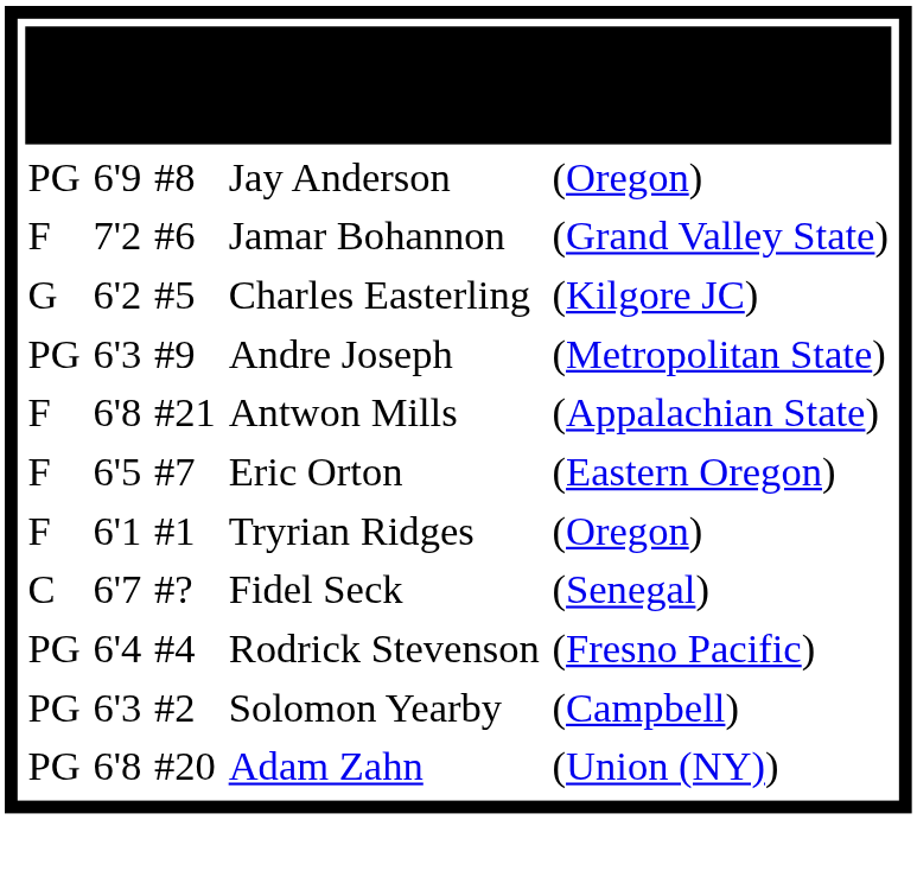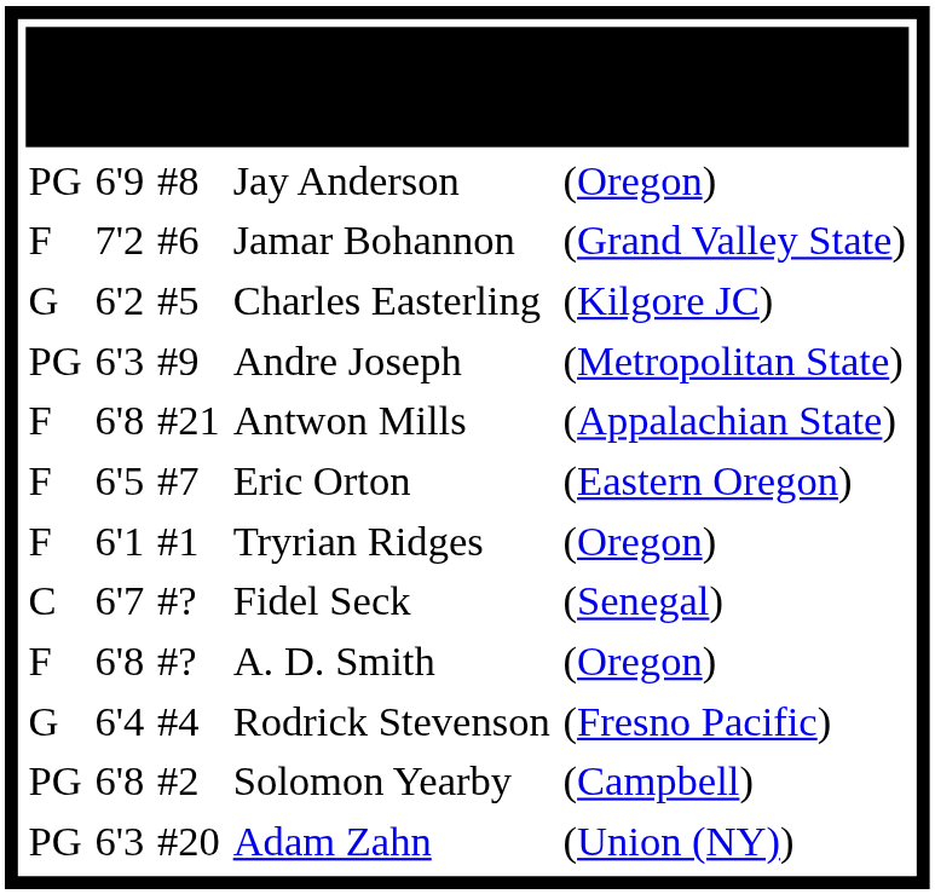 <table style="border:5px solid #000000;" cellspacing=3>
 <tr align="center" bgcolor="#000000">
 <td colspan=5><span><big><strong>Eugene Chargers</strong><br><strong>Current Roster</strong></big></span></td>
 </tr>
 <tr>
 <td>PG</td>
 <td>6'9</td>
 <td>#8</td>
 <td>Jay Anderson</td>
 <td>(<a href='#'>Oregon</a>)</td>
 </tr>
 <tr>
 <td>F</td>
 <td>7'2</td>
 <td>#6</td>
 <td>Jamar Bohannon</td>
 <td>(<a href='#'>Grand Valley State</a>)</td>
 </tr>
 <tr>
 <td>G</td>
 <td>6'2</td>
 <td>#5</td>
 <td>Charles Easterling</td>
 <td>(<a href='#'>Kilgore JC</a>)</td>
 </tr>
 <tr>
 <td>PG</td>
 <td>6'3</td>
 <td>#9</td>
 <td>Andre Joseph</td>
 <td>(<a href='#'>Metropolitan State</a>)</td>
 </tr>
 <tr>
 <td>F</td>
 <td>6'8</td>
 <td>#21</td>
 <td>Antwon Mills</td>
 <td>(<a href='#'>Appalachian State</a>)</td>
 </tr>
 <tr>
 <td>F</td>
 <td>6'5</td>
 <td>#7</td>
 <td>Eric Orton</td>
 <td>(<a href='#'>Eastern Oregon</a>)</td>
 </tr>
 <tr>
 <td>F</td>
 <td>6'1</td>
 <td>#1</td>
 <td>Tryrian Ridges</td>
 <td>(<a href='#'>Oregon</a>)</td>
 </tr>
 <tr>
 <td>C</td>
 <td>6'7</td>
 <td>#?</td>
 <td>Fidel Seck</td>
 <td>(<a href='#'>Senegal</a>)</td>
 </tr>
 <tr>
-<td>PG</td>
+<td>F</td>
+<td>6'8</td>
+<td>#?</td>
+<td>A. D. Smith</td>
+<td>(<a href='#'>Oregon</a>)</td>
+</tr>
+<tr>
+<td>G</td>
 <td>6'4</td>
 <td>#4</td>
 <td>Rodrick Stevenson</td>
 <td>(<a href='#'>Fresno Pacific</a>)</td>
 </tr>
 <tr>
 <td>PG</td>
-<td>6'3</td>
+<td>6'8</td>
 <td>#2</td>
 <td>Solomon Yearby</td>
 <td>(<a href='#'>Campbell</a>)</td>
 </tr>
 <tr>
 <td>PG</td>
-<td>6'8</td>
+<td>6'3</td>
 <td>#20</td>
 <td><a href='#'>Adam Zahn</a></td>
 <td>(<a href='#'>Union (NY)</a>)</td>
 </tr>
 </table>
